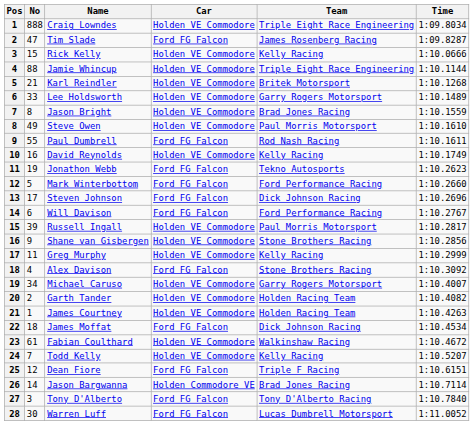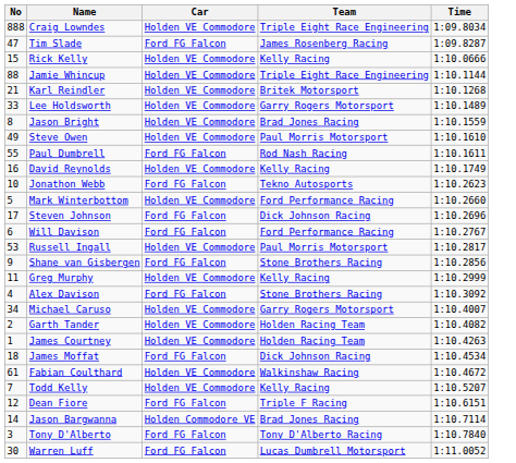 <table class="wikitable" style="font-size: 95%;">
 <tr>
-<th>Pos</th>
 <th>No</th>
 <th>Name</th>
 <th>Car</th>
 <th>Team</th>
 <th>Time</th>
 </tr>
 <tr>
-<th>1</th>
 <td>888</td>
 <td><a href='#'>Craig Lowndes</a></td>
 <td><a href='#'>Holden VE Commodore</a></td>
 <td><a href='#'>Triple Eight Race Engineering</a></td>
 <td>1:09.8034</td>
 </tr>
 <tr>
-<th>2</th>
 <td>47</td>
 <td><a href='#'>Tim Slade</a></td>
 <td><a href='#'>Ford FG Falcon</a></td>
 <td><a href='#'>James Rosenberg Racing</a></td>
 <td>1:09.8287</td>
 </tr>
 <tr>
-<th>3</th>
 <td>15</td>
 <td><a href='#'>Rick Kelly</a></td>
 <td><a href='#'>Holden VE Commodore</a></td>
 <td><a href='#'>Kelly Racing</a></td>
 <td>1:10.0666</td>
 </tr>
 <tr>
-<th>4</th>
 <td>88</td>
 <td><a href='#'>Jamie Whincup</a></td>
 <td><a href='#'>Holden VE Commodore</a></td>
 <td><a href='#'>Triple Eight Race Engineering</a></td>
 <td>1:10.1144</td>
 </tr>
 <tr>
-<th>5</th>
 <td>21</td>
 <td><a href='#'>Karl Reindler</a></td>
 <td><a href='#'>Holden VE Commodore</a></td>
 <td><a href='#'>Britek Motorsport</a></td>
 <td>1:10.1268</td>
 </tr>
 <tr>
-<th>6</th>
 <td>33</td>
 <td><a href='#'>Lee Holdsworth</a></td>
 <td><a href='#'>Holden VE Commodore</a></td>
 <td><a href='#'>Garry Rogers Motorsport</a></td>
 <td>1:10.1489</td>
 </tr>
 <tr>
-<th>7</th>
 <td>8</td>
 <td><a href='#'>Jason Bright</a></td>
 <td><a href='#'>Holden VE Commodore</a></td>
 <td><a href='#'>Brad Jones Racing</a></td>
 <td>1:10.1559</td>
 </tr>
 <tr>
-<th>8</th>
 <td>49</td>
 <td><a href='#'>Steve Owen</a></td>
 <td><a href='#'>Holden VE Commodore</a></td>
 <td><a href='#'>Paul Morris Motorsport</a></td>
 <td>1:10.1610</td>
 </tr>
 <tr>
-<th>9</th>
 <td>55</td>
 <td><a href='#'>Paul Dumbrell</a></td>
 <td><a href='#'>Ford FG Falcon</a></td>
 <td><a href='#'>Rod Nash Racing</a></td>
 <td>1:10.1611</td>
 </tr>
 <tr>
-<th>10</th>
 <td>16</td>
 <td><a href='#'>David Reynolds</a></td>
 <td><a href='#'>Holden VE Commodore</a></td>
 <td><a href='#'>Kelly Racing</a></td>
 <td>1:10.1749</td>
 </tr>
 <tr>
-<th>11</th>
-<td>19</td>
+<td>10</td>
 <td><a href='#'>Jonathon Webb</a></td>
 <td><a href='#'>Ford FG Falcon</a></td>
 <td><a href='#'>Tekno Autosports</a></td>
 <td>1:10.2623</td>
 </tr>
 <tr>
-<th>12</th>
 <td>5</td>
 <td><a href='#'>Mark Winterbottom</a></td>
-<td><a href='#'>Ford FG Falcon</a></td>
+<td><a href='#'>Holden VE Commodore</a></td>
 <td><a href='#'>Ford Performance Racing</a></td>
 <td>1:10.2660</td>
 </tr>
 <tr>
-<th>13</th>
 <td>17</td>
 <td><a href='#'>Steven Johnson</a></td>
 <td><a href='#'>Ford FG Falcon</a></td>
 <td><a href='#'>Dick Johnson Racing</a></td>
 <td>1:10.2696</td>
 </tr>
 <tr>
-<th>14</th>
 <td>6</td>
 <td><a href='#'>Will Davison</a></td>
 <td><a href='#'>Ford FG Falcon</a></td>
 <td><a href='#'>Ford Performance Racing</a></td>
 <td>1:10.2767</td>
 </tr>
 <tr>
-<th>15</th>
-<td>39</td>
+<td>53</td>
 <td><a href='#'>Russell Ingall</a></td>
 <td><a href='#'>Holden VE Commodore</a></td>
 <td><a href='#'>Paul Morris Motorsport</a></td>
 <td>1:10.2817</td>
 </tr>
 <tr>
-<th>16</th>
 <td>9</td>
 <td><a href='#'>Shane van Gisbergen</a></td>
-<td><a href='#'>Holden VE Commodore</a></td>
+<td><a href='#'>Ford FG Falcon</a></td>
 <td><a href='#'>Stone Brothers Racing</a></td>
 <td>1:10.2856</td>
 </tr>
 <tr>
-<th>17</th>
 <td>11</td>
 <td><a href='#'>Greg Murphy</a></td>
 <td><a href='#'>Holden VE Commodore</a></td>
 <td><a href='#'>Kelly Racing</a></td>
 <td>1:10.2999</td>
 </tr>
 <tr>
-<th>18</th>
 <td>4</td>
 <td><a href='#'>Alex Davison</a></td>
 <td><a href='#'>Ford FG Falcon</a></td>
 <td><a href='#'>Stone Brothers Racing</a></td>
 <td>1:10.3092</td>
 </tr>
 <tr>
-<th>19</th>
 <td>34</td>
 <td><a href='#'>Michael Caruso</a></td>
 <td><a href='#'>Holden VE Commodore</a></td>
 <td><a href='#'>Garry Rogers Motorsport</a></td>
 <td>1:10.4007</td>
 </tr>
 <tr>
-<th>20</th>
 <td>2</td>
 <td><a href='#'>Garth Tander</a></td>
 <td><a href='#'>Holden VE Commodore</a></td>
 <td><a href='#'>Holden Racing Team</a></td>
 <td>1:10.4082</td>
 </tr>
 <tr>
-<th>21</th>
 <td>1</td>
 <td><a href='#'>James Courtney</a></td>
 <td><a href='#'>Holden VE Commodore</a></td>
 <td><a href='#'>Holden Racing Team</a></td>
 <td>1:10.4263</td>
 </tr>
 <tr>
-<th>22</th>
 <td>18</td>
 <td><a href='#'>James Moffat</a></td>
 <td><a href='#'>Ford FG Falcon</a></td>
 <td><a href='#'>Dick Johnson Racing</a></td>
 <td>1:10.4534</td>
 </tr>
 <tr>
-<th>23</th>
 <td>61</td>
 <td><a href='#'>Fabian Coulthard</a></td>
 <td><a href='#'>Holden VE Commodore</a></td>
 <td><a href='#'>Walkinshaw Racing</a></td>
 <td>1:10.4672</td>
 </tr>
 <tr>
-<th>24</th>
 <td>7</td>
 <td><a href='#'>Todd Kelly</a></td>
 <td><a href='#'>Holden VE Commodore</a></td>
 <td><a href='#'>Kelly Racing</a></td>
 <td>1:10.5207</td>
 </tr>
 <tr>
-<th>25</th>
 <td>12</td>
 <td><a href='#'>Dean Fiore</a></td>
 <td><a href='#'>Ford FG Falcon</a></td>
 <td><a href='#'>Triple F Racing</a></td>
 <td>1:10.6151</td>
 </tr>
 <tr>
-<th>26</th>
 <td>14</td>
 <td><a href='#'>Jason Bargwanna</a></td>
 <td><a href='#'>Holden Commodore VE</a></td>
 <td><a href='#'>Brad Jones Racing</a></td>
 <td>1:10.7114</td>
 </tr>
 <tr>
-<th>27</th>
 <td>3</td>
 <td><a href='#'>Tony D'Alberto</a></td>
 <td><a href='#'>Ford FG Falcon</a></td>
 <td><a href='#'>Tony D'Alberto Racing</a></td>
 <td>1:10.7840</td>
 </tr>
 <tr>
-<th>28</th>
 <td>30</td>
 <td><a href='#'>Warren Luff</a></td>
 <td><a href='#'>Ford FG Falcon</a></td>
 <td><a href='#'>Lucas Dumbrell Motorsport</a></td>
 <td>1:11.0052</td>
 </tr>
 </table>
